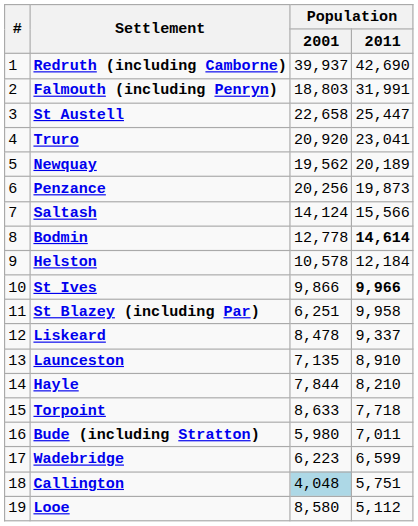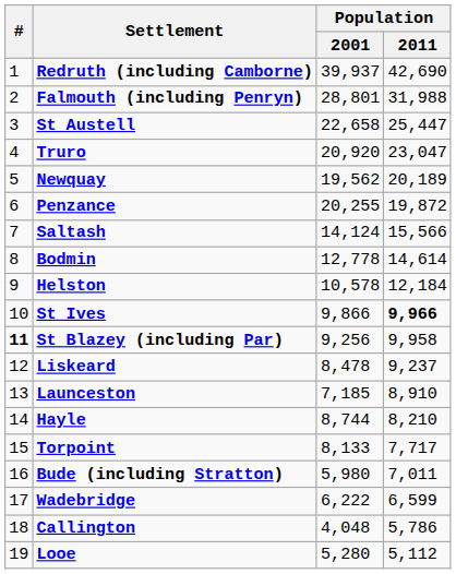 <table class="wikitable sortable">
 <tr>
 <th rowspan="2">#</th>
 <th rowspan="2">Settlement</th>
 <th colspan="2">Population</th>
 </tr>
 <tr>
 <th>2001</th>
 <th><strong>2011</strong></th>
 </tr>
 <tr>
 <td>1</td>
 <td><strong><a href='#'>Redruth</a> (including <a href='#'>Camborne</a>)</strong></td>
 <td>39,937</td>
 <td>42,690</td>
 </tr>
 <tr>
 <td>2</td>
 <td><strong><a href='#'>Falmouth</a> (including <a href='#'>Penryn</a>)</strong></td>
-<td>18,803</td>
-<td>31,991</td>
+<td>28,801</td>
+<td>31,988</td>
 </tr>
 <tr>
 <td>3</td>
 <td><strong><a href='#'>St Austell</a></strong></td>
 <td>22,658</td>
 <td>25,447</td>
 </tr>
 <tr>
 <td>4</td>
 <td><strong><a href='#'>Truro</a></strong></td>
 <td>20,920</td>
-<td>23,041</td>
+<td>23,047</td>
 </tr>
 <tr>
 <td>5</td>
 <td><strong><a href='#'>Newquay</a></strong></td>
 <td>19,562</td>
 <td>20,189</td>
 </tr>
 <tr>
 <td>6</td>
 <td><strong><a href='#'>Penzance</a></strong></td>
-<td>20,256</td>
-<td>19,873</td>
+<td>20,255</td>
+<td>19,872</td>
 </tr>
 <tr>
 <td>7</td>
 <td><strong><a href='#'>Saltash</a></strong></td>
 <td>14,124</td>
 <td>15,566</td>
 </tr>
 <tr>
 <td>8</td>
 <td><strong><a href='#'>Bodmin</a></strong></td>
 <td>12,778</td>
-<td><strong>14,614</strong></td>
+<td>14,614</td>
 </tr>
 <tr>
 <td>9</td>
 <td><strong><a href='#'>Helston</a></strong></td>
 <td>10,578</td>
 <td>12,184</td>
 </tr>
 <tr>
 <td>10</td>
 <td><strong><a href='#'>St Ives</a></strong></td>
 <td>9,866</td>
 <td><strong>9,966</strong></td>
 </tr>
 <tr>
-<td>11</td>
+<td><strong>11</strong></td>
 <td><strong><a href='#'>St Blazey</a> (including <a href='#'>Par</a>)</strong></td>
-<td>6,251</td>
+<td>9,256</td>
 <td>9,958</td>
 </tr>
 <tr>
 <td>12</td>
 <td><strong><a href='#'>Liskeard</a></strong></td>
 <td>8,478</td>
-<td>9,337</td>
+<td>9,237</td>
 </tr>
 <tr>
 <td>13</td>
 <td><strong><a href='#'>Launceston</a></strong></td>
-<td>7,135</td>
+<td>7,185</td>
 <td>8,910</td>
 </tr>
 <tr>
 <td>14</td>
 <td><strong><a href='#'>Hayle</a></strong></td>
-<td>7,844</td>
+<td>8,744</td>
 <td>8,210</td>
 </tr>
 <tr>
 <td>15</td>
 <td><strong><a href='#'>Torpoint</a></strong></td>
-<td>8,633</td>
-<td>7,718</td>
+<td>8,133</td>
+<td>7,717</td>
 </tr>
 <tr>
 <td>16</td>
 <td><strong><a href='#'>Bude</a> (including <a href='#'>Stratton</a>)</strong></td>
 <td>5,980</td>
 <td>7,011</td>
 </tr>
 <tr>
 <td>17</td>
 <td><strong><a href='#'>Wadebridge</a></strong></td>
-<td>6,223</td>
+<td>6,222</td>
 <td>6,599</td>
 </tr>
 <tr>
 <td>18</td>
 <td><strong><a href='#'>Callington</a></strong></td>
-<td style="background: lightblue;">4,048</td>
-<td>5,751</td>
+<td>4,048</td>
+<td>5,786</td>
 </tr>
 <tr>
 <td>19</td>
 <td><strong><a href='#'>Looe</a></strong></td>
-<td>8,580</td>
+<td>5,280</td>
 <td>5,112</td>
 </tr>
 </table>
